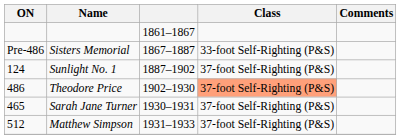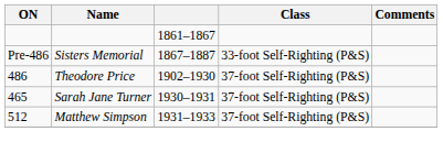 <table class="wikitable">
 <tr>
 <th>ON</th>
 <th>Name</th>
 <th></th>
 <th>Class</th>
 <th>Comments</th>
 </tr>
 <tr>
 <td></td>
 <td></td>
 <td>1861–1867</td>
 <td></td>
 <td></td>
 </tr>
 <tr>
 <td>Pre-486</td>
 <td><em>Sisters Memorial</em></td>
 <td>1867–1887</td>
 <td>33-foot Self-Righting (P&S)</td>
 <td></td>
 </tr>
 <tr>
-<td>124</td>
-<td><em>Sunlight No. 1</em></td>
-<td>1887–1902</td>
-<td>37-foot Self-Righting (P&S)</td>
-<td></td>
-</tr>
-<tr>
 <td>486</td>
 <td><em>Theodore Price</em></td>
 <td>1902–1930</td>
-<td style="background: lightsalmon;">37-foot Self-Righting (P&S)</td>
+<td>37-foot Self-Righting (P&S)</td>
 <td></td>
 </tr>
 <tr>
 <td>465</td>
 <td><em>Sarah Jane Turner</em></td>
 <td>1930–1931</td>
 <td>37-foot Self-Righting (P&S)</td>
 <td></td>
 </tr>
 <tr>
 <td>512</td>
 <td><em>Matthew Simpson</em></td>
 <td>1931–1933</td>
 <td>37-foot Self-Righting (P&S)</td>
 <td></td>
 </tr>
 <tr>
 </tr>
 </table>
